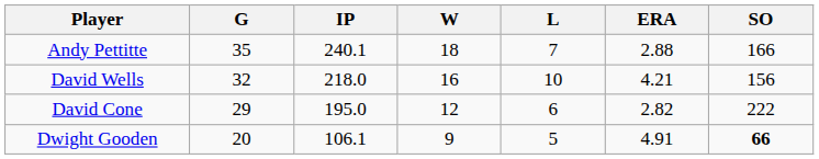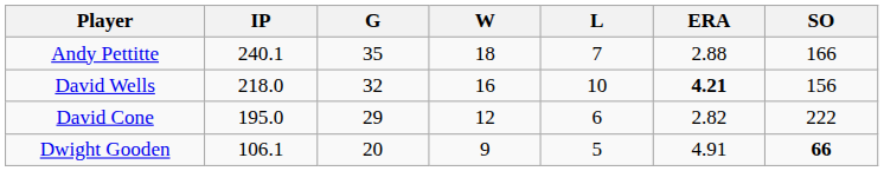 <table class="wikitable sortable">
 <tr>
 <th bgcolor="#DDDDFF" width="16%">Player</th>
+<th bgcolor="#DDDDFF" width="9%">IP</th>
 <th bgcolor="#DDDDFF" width="9%">G</th>
-<th bgcolor="#DDDDFF" width="9%">IP</th>
 <th bgcolor="#DDDDFF" width="9%">W</th>
 <th bgcolor="#DDDDFF" width="9%">L</th>
 <th bgcolor="#DDDDFF" width="9%">ERA</th>
 <th bgcolor="#DDDDFF" width="9%">SO</th>
 </tr>
 <tr align="center">
 <td><a href='#'>Andy Pettitte</a></td>
+<td>240.1</td>
 <td>35</td>
-<td>240.1</td>
 <td>18</td>
 <td>7</td>
 <td>2.88</td>
 <td>166</td>
 </tr>
 <tr align="center">
 <td><a href='#'>David Wells</a></td>
+<td>218.0</td>
 <td>32</td>
-<td>218.0</td>
 <td>16</td>
 <td>10</td>
-<td>4.21</td>
+<td><strong>4.21</strong></td>
 <td>156</td>
 </tr>
 <tr align="center">
 <td><a href='#'>David Cone</a></td>
+<td>195.0</td>
 <td>29</td>
-<td>195.0</td>
 <td>12</td>
 <td>6</td>
 <td>2.82</td>
 <td>222</td>
 </tr>
 <tr align="center">
 <td><a href='#'>Dwight Gooden</a></td>
+<td>106.1</td>
 <td>20</td>
-<td>106.1</td>
 <td>9</td>
 <td>5</td>
 <td>4.91</td>
 <td><strong>66</strong></td>
 </tr>
 </table>
